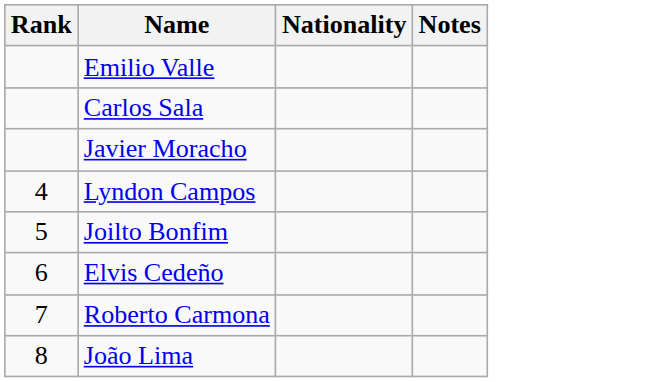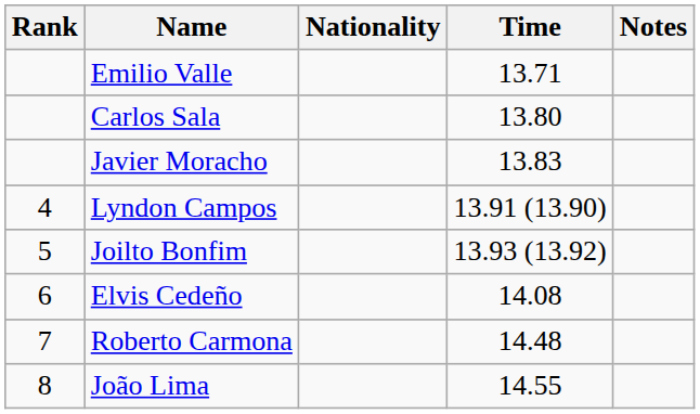 <table class="wikitable sortable" style="text-align:center">
 <tr>
 <th>Rank</th>
 <th>Name</th>
 <th>Nationality</th>
+<th>Time</th>
 <th>Notes</th>
 </tr>
 <tr>
 <td align=center></td>
 <td align=left><a href='#'>Emilio Valle</a></td>
 <td align=left></td>
+<td>13.71</td>
 <td></td>
 </tr>
 <tr>
 <td align=center></td>
 <td align=left><a href='#'>Carlos Sala</a></td>
 <td align=left></td>
+<td>13.80</td>
 <td></td>
 </tr>
 <tr>
 <td align=center></td>
 <td align=left><a href='#'>Javier Moracho</a></td>
 <td align=left></td>
+<td>13.83</td>
 <td></td>
 </tr>
 <tr>
 <td align=center>4</td>
 <td align=left><a href='#'>Lyndon Campos</a></td>
 <td align=left></td>
+<td>13.91 (13.90)</td>
 <td></td>
 </tr>
 <tr>
 <td align=center>5</td>
 <td align=left><a href='#'>Joilto Bonfim</a></td>
 <td align=left></td>
+<td>13.93 (13.92)</td>
 <td></td>
 </tr>
 <tr>
 <td align=center>6</td>
 <td align=left><a href='#'>Elvis Cedeño</a></td>
 <td align=left></td>
+<td>14.08</td>
 <td></td>
 </tr>
 <tr>
 <td align=center>7</td>
 <td align=left><a href='#'>Roberto Carmona</a></td>
 <td align=left></td>
+<td>14.48</td>
 <td></td>
 </tr>
 <tr>
 <td align=center>8</td>
 <td align=left><a href='#'>João Lima</a></td>
 <td align=left></td>
+<td>14.55</td>
 <td></td>
 </tr>
 </table>
